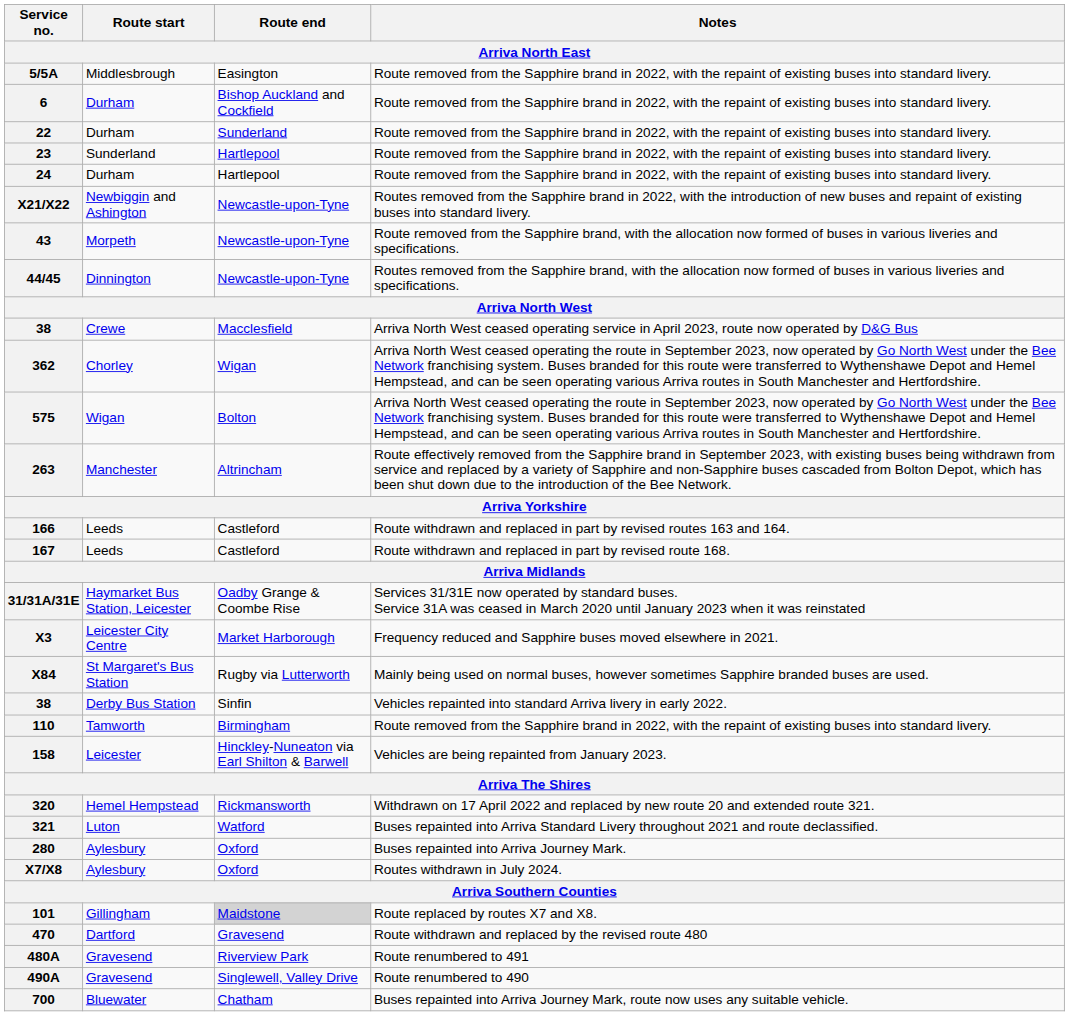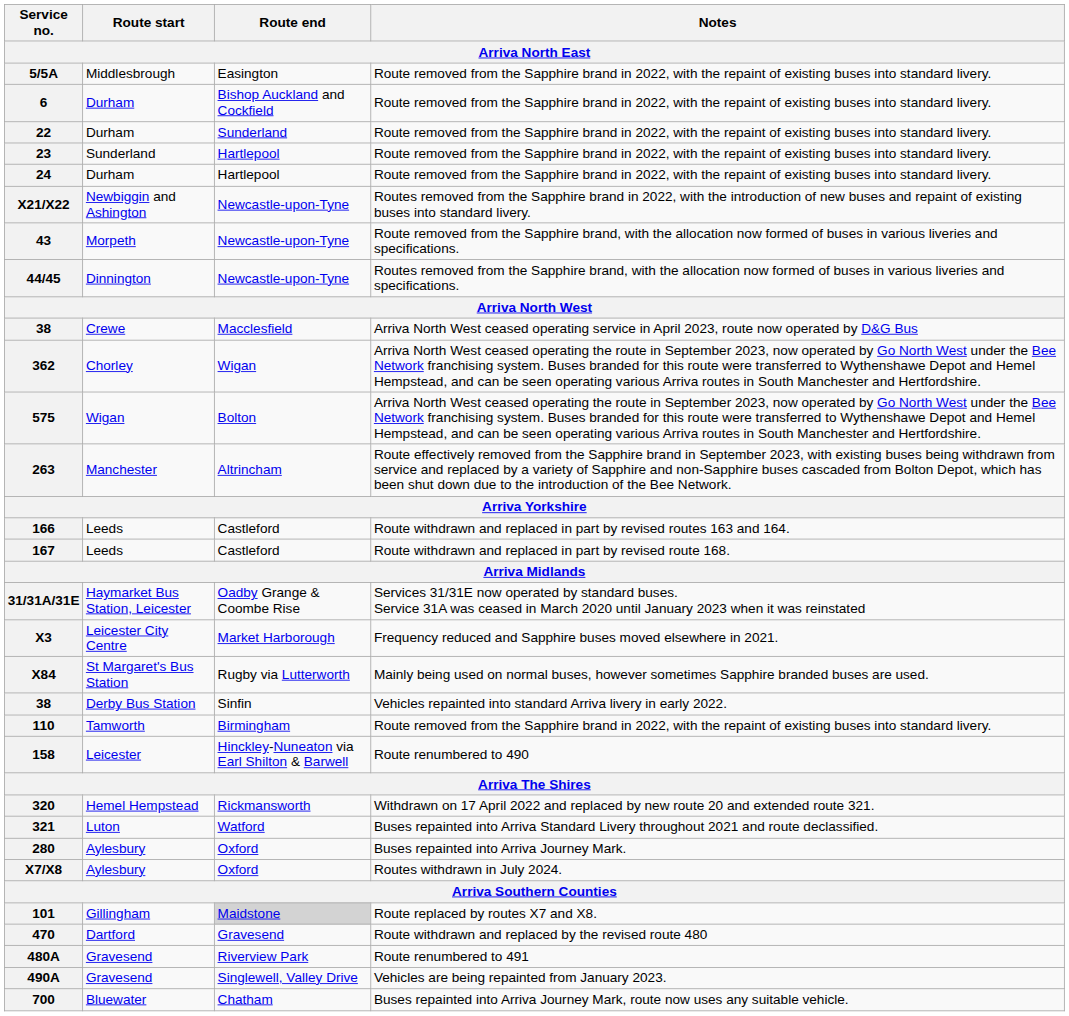 <table class="wikitable">
 <tr>
 <th>Service no.</th>
 <th>Route start</th>
 <th>Route end</th>
 <th>Notes</th>
 </tr>
 <tr>
 <th colspan="4"><a href='#'>Arriva North East</a></th>
 </tr>
 <tr>
 <th scope=row>5/5A</th>
 <td>Middlesbrough</td>
 <td>Easington</td>
 <td>Route removed from the Sapphire brand in 2022, with the repaint of existing buses into standard livery.</td>
 </tr>
 <tr>
 <th scope=row>6</th>
 <td><a href='#'>Durham</a></td>
 <td><a href='#'>Bishop Auckland</a> and <a href='#'>Cockfield</a></td>
 <td>Route removed from the Sapphire brand in 2022, with the repaint of existing buses into standard livery.</td>
 </tr>
 <tr>
 <th scope=row>22</th>
 <td>Durham</td>
 <td><a href='#'>Sunderland</a></td>
 <td>Route removed from the Sapphire brand in 2022, with the repaint of existing buses into standard livery.</td>
 </tr>
 <tr>
 <th scope=row>23</th>
 <td>Sunderland</td>
 <td><a href='#'>Hartlepool</a></td>
 <td>Route removed from the Sapphire brand in 2022, with the repaint of existing buses into standard livery.</td>
 </tr>
 <tr>
 <th scope=row>24</th>
 <td>Durham</td>
 <td>Hartlepool</td>
 <td>Route removed from the Sapphire brand in 2022, with the repaint of existing buses into standard livery.</td>
 </tr>
 <tr>
 <th scope=row>X21/X22</th>
 <td><a href='#'>Newbiggin</a> and <a href='#'>Ashington</a></td>
 <td><a href='#'>Newcastle-upon-Tyne</a></td>
 <td>Routes removed from the Sapphire brand in 2022, with the introduction of new buses and repaint of existing buses into standard livery.</td>
 </tr>
 <tr>
 <th scope=row>43</th>
 <td><a href='#'>Morpeth</a></td>
 <td><a href='#'>Newcastle-upon-Tyne</a></td>
 <td>Route removed from the Sapphire brand, with the allocation now formed of buses in various liveries and specifications.</td>
 </tr>
 <tr>
 <th scope=row>44/45</th>
 <td><a href='#'>Dinnington</a></td>
 <td><a href='#'>Newcastle-upon-Tyne</a></td>
 <td>Routes removed from the Sapphire brand, with the allocation now formed of buses in various liveries and specifications.</td>
 </tr>
 <tr>
 <th colspan="4"><a href='#'>Arriva North West</a></th>
 </tr>
 <tr>
 <th scope=row>38</th>
 <td><a href='#'>Crewe</a></td>
 <td><a href='#'>Macclesfield</a></td>
 <td>Arriva North West ceased operating service in April 2023, route now operated by <a href='#'>D&G Bus</a></td>
 </tr>
 <tr>
 <th>362</th>
 <td><a href='#'>Chorley</a></td>
 <td><a href='#'>Wigan</a></td>
 <td>Arriva North West ceased operating the route in September 2023, now operated by <a href='#'>Go North West</a> under the <a href='#'>Bee Network</a> franchising system. Buses branded for this route were transferred to Wythenshawe Depot and Hemel Hempstead, and can be seen operating various Arriva routes in South Manchester and Hertfordshire.</td>
 </tr>
 <tr>
 <th>575</th>
 <td><a href='#'>Wigan</a></td>
 <td><a href='#'>Bolton</a></td>
 <td>Arriva North West ceased operating the route in September 2023, now operated by <a href='#'>Go North West</a> under the <a href='#'>Bee Network</a> franchising system. Buses branded for this route were transferred to Wythenshawe Depot and Hemel Hempstead, and can be seen operating various Arriva routes in South Manchester and Hertfordshire.</td>
 </tr>
 <tr>
 <th>263</th>
 <td><a href='#'>Manchester</a></td>
 <td><a href='#'>Altrincham</a></td>
 <td>Route effectively removed from the Sapphire brand in September 2023, with existing buses being withdrawn from service and replaced by a variety of Sapphire and non-Sapphire buses cascaded from Bolton Depot, which has been shut down due to the introduction of the Bee Network.</td>
 </tr>
 <tr>
 <th colspan="4"><a href='#'>Arriva Yorkshire</a></th>
 </tr>
 <tr>
 <th scope=row>166</th>
 <td>Leeds</td>
 <td>Castleford</td>
 <td>Route withdrawn and replaced in part by revised routes 163 and 164.</td>
 </tr>
 <tr>
 <th scope=row>167</th>
 <td>Leeds</td>
 <td>Castleford</td>
 <td>Route withdrawn and replaced in part by revised route 168.</td>
 </tr>
 <tr>
 <th colspan="5"><a href='#'>Arriva Midlands</a></th>
 </tr>
 <tr>
 <th scope=row>31/31A/31E</th>
 <td><a href='#'>Haymarket Bus Station, Leicester</a></td>
 <td><a href='#'>Oadby</a> Grange & Coombe Rise</td>
 <td>Services 31/31E now operated by standard buses.<br>Service 31A was ceased in March 2020 until January 2023 when it was reinstated</td>
 </tr>
 <tr>
 <th scope=row>X3</th>
 <td><a href='#'>Leicester City Centre</a></td>
 <td><a href='#'>Market Harborough</a></td>
 <td>Frequency reduced and Sapphire buses moved elsewhere in 2021.</td>
 </tr>
 <tr>
 <th>X84</th>
 <td><a href='#'>St Margaret's Bus Station</a></td>
 <td>Rugby via <a href='#'>Lutterworth</a></td>
 <td>Mainly being used on normal buses, however sometimes Sapphire branded buses are used.</td>
 </tr>
 <tr>
 <th scope=row>38</th>
 <td><a href='#'>Derby Bus Station</a></td>
 <td>Sinfin</td>
 <td>Vehicles repainted into standard Arriva livery in early 2022.</td>
 </tr>
 <tr>
 <th scope=row>110</th>
 <td><a href='#'>Tamworth</a></td>
 <td><a href='#'>Birmingham</a></td>
 <td>Route removed from the Sapphire brand in 2022, with the repaint of existing buses into standard livery.</td>
 </tr>
 <tr>
 <th scope=row>158</th>
 <td><a href='#'>Leicester</a></td>
 <td><a href='#'>Hinckley</a>-<a href='#'>Nuneaton</a> via <a href='#'>Earl Shilton</a> & <a href='#'>Barwell</a></td>
-<td>Vehicles are being repainted from January 2023.</td>
+<td>Route renumbered to 490</td>
 </tr>
 <tr>
 <th colspan="4"><a href='#'>Arriva The Shires</a></th>
 </tr>
 <tr>
 <th scope=row>320</th>
 <td><a href='#'>Hemel Hempstead</a></td>
 <td><a href='#'>Rickmansworth</a></td>
 <td>Withdrawn on 17 April 2022 and replaced by new route 20 and extended route 321.</td>
 </tr>
 <tr>
 <th scope=row>321</th>
 <td><a href='#'>Luton</a></td>
 <td><a href='#'>Watford</a></td>
 <td>Buses repainted into Arriva Standard Livery throughout 2021 and route declassified.</td>
 </tr>
 <tr>
 <th scope=row>280</th>
 <td><a href='#'>Aylesbury</a></td>
 <td><a href='#'>Oxford</a></td>
 <td>Buses repainted into Arriva Journey Mark.</td>
 </tr>
 <tr>
 <th scope=row>X7/X8</th>
 <td><a href='#'>Aylesbury</a></td>
 <td><a href='#'>Oxford</a></td>
 <td>Routes withdrawn in July 2024.</td>
 </tr>
 <tr>
 <th colspan="4"><a href='#'>Arriva Southern Counties</a></th>
 </tr>
 <tr>
 <th scope=row>101</th>
 <td><a href='#'>Gillingham</a></td>
 <td style="background: lightgrey;"><a href='#'>Maidstone</a></td>
 <td>Route replaced by routes X7 and X8.</td>
 </tr>
 <tr>
 <th>470</th>
 <td><a href='#'>Dartford</a></td>
 <td><a href='#'>Gravesend</a></td>
 <td>Route withdrawn and replaced by the revised route 480</td>
 </tr>
 <tr>
 <th>480A</th>
 <td><a href='#'>Gravesend</a></td>
 <td><a href='#'>Riverview Park</a></td>
 <td>Route renumbered to 491</td>
 </tr>
 <tr>
 <th>490A</th>
 <td><a href='#'>Gravesend</a></td>
 <td><a href='#'>Singlewell, Valley Drive</a></td>
-<td>Route renumbered to 490</td>
+<td>Vehicles are being repainted from January 2023.</td>
 </tr>
 <tr>
 <th scope=row>700</th>
 <td><a href='#'>Bluewater</a></td>
 <td><a href='#'>Chatham</a></td>
 <td>Buses repainted into Arriva Journey Mark, route now uses any suitable vehicle.</td>
 </tr>
 </table>
